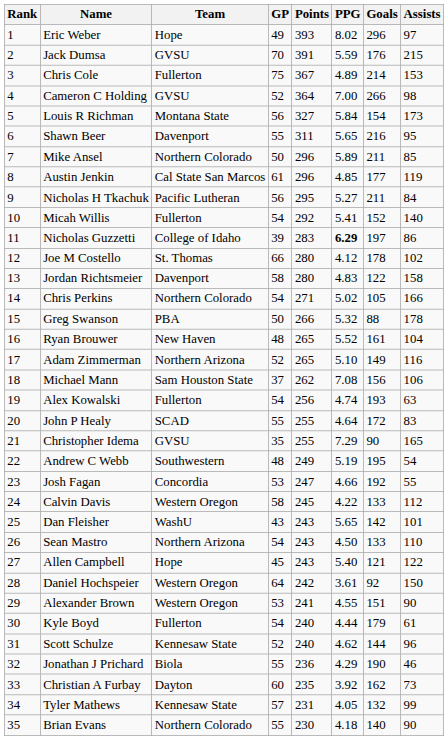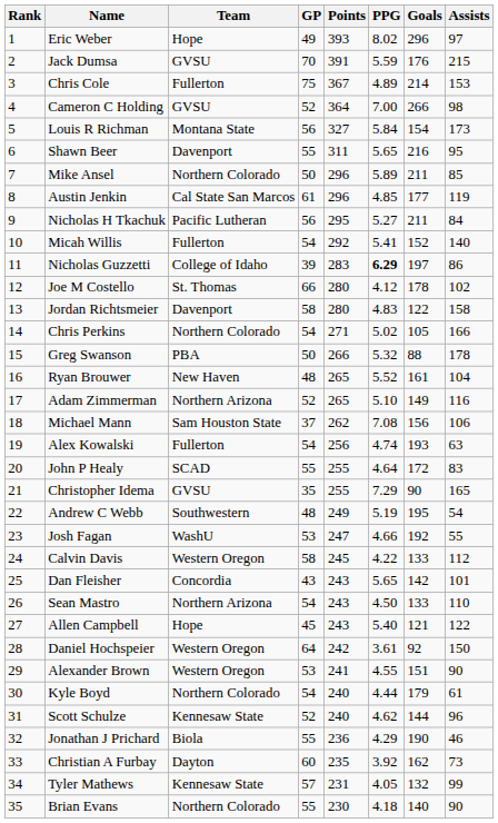 <table class="wikitable sortable">
 <tr>
 <th>Rank</th>
 <th>Name</th>
 <th>Team</th>
 <th>GP</th>
 <th>Points</th>
 <th>PPG</th>
 <th>Goals</th>
 <th>Assists</th>
 </tr>
 <tr>
 <td>1</td>
 <td>Eric Weber</td>
 <td>Hope</td>
 <td>49</td>
 <td>393</td>
 <td>8.02</td>
 <td>296</td>
 <td>97</td>
 </tr>
 <tr>
 <td>2</td>
 <td>Jack Dumsa</td>
 <td>GVSU</td>
 <td>70</td>
 <td>391</td>
 <td>5.59</td>
 <td>176</td>
 <td>215</td>
 </tr>
 <tr>
 <td>3</td>
 <td>Chris Cole</td>
 <td>Fullerton</td>
 <td>75</td>
 <td>367</td>
 <td>4.89</td>
 <td>214</td>
 <td>153</td>
 </tr>
 <tr>
 <td>4</td>
 <td>Cameron C Holding</td>
 <td>GVSU</td>
 <td>52</td>
 <td>364</td>
 <td>7.00</td>
 <td>266</td>
 <td>98</td>
 </tr>
 <tr>
 <td>5</td>
 <td>Louis R Richman</td>
 <td>Montana State</td>
 <td>56</td>
 <td>327</td>
 <td>5.84</td>
 <td>154</td>
 <td>173</td>
 </tr>
 <tr>
 <td>6</td>
 <td>Shawn Beer</td>
 <td>Davenport</td>
 <td>55</td>
 <td>311</td>
 <td>5.65</td>
 <td>216</td>
 <td>95</td>
 </tr>
 <tr>
 <td>7</td>
 <td>Mike Ansel</td>
 <td>Northern Colorado</td>
 <td>50</td>
 <td>296</td>
 <td>5.89</td>
 <td>211</td>
 <td>85</td>
 </tr>
 <tr>
 <td>8</td>
 <td>Austin Jenkin</td>
 <td>Cal State San Marcos</td>
 <td>61</td>
 <td>296</td>
 <td>4.85</td>
 <td>177</td>
 <td>119</td>
 </tr>
 <tr>
 <td>9</td>
 <td>Nicholas H Tkachuk</td>
 <td>Pacific Lutheran</td>
 <td>56</td>
 <td>295</td>
 <td>5.27</td>
 <td>211</td>
 <td>84</td>
 </tr>
 <tr>
 <td>10</td>
 <td>Micah Willis</td>
 <td>Fullerton</td>
 <td>54</td>
 <td>292</td>
 <td>5.41</td>
 <td>152</td>
 <td>140</td>
 </tr>
 <tr>
 <td>11</td>
 <td>Nicholas Guzzetti</td>
 <td>College of Idaho</td>
 <td>39</td>
 <td>283</td>
 <td><strong>6.29</strong></td>
 <td>197</td>
 <td>86</td>
 </tr>
 <tr>
 <td>12</td>
 <td>Joe M Costello</td>
 <td>St. Thomas</td>
 <td>66</td>
 <td>280</td>
 <td>4.12</td>
 <td>178</td>
 <td>102</td>
 </tr>
 <tr>
 <td>13</td>
 <td>Jordan Richtsmeier</td>
 <td>Davenport</td>
 <td>58</td>
 <td>280</td>
 <td>4.83</td>
 <td>122</td>
 <td>158</td>
 </tr>
 <tr>
 <td>14</td>
 <td>Chris Perkins</td>
 <td>Northern Colorado</td>
 <td>54</td>
 <td>271</td>
 <td>5.02</td>
 <td>105</td>
 <td>166</td>
 </tr>
 <tr>
 <td>15</td>
 <td>Greg Swanson</td>
 <td>PBA</td>
 <td>50</td>
 <td>266</td>
 <td>5.32</td>
 <td>88</td>
 <td>178</td>
 </tr>
 <tr>
 <td>16</td>
 <td>Ryan Brouwer</td>
 <td>New Haven</td>
 <td>48</td>
 <td>265</td>
 <td>5.52</td>
 <td>161</td>
 <td>104</td>
 </tr>
 <tr>
 <td>17</td>
 <td>Adam Zimmerman</td>
 <td>Northern Arizona</td>
 <td>52</td>
 <td>265</td>
 <td>5.10</td>
 <td>149</td>
 <td>116</td>
 </tr>
 <tr>
 <td>18</td>
 <td>Michael Mann</td>
 <td>Sam Houston State</td>
 <td>37</td>
 <td>262</td>
 <td>7.08</td>
 <td>156</td>
 <td>106</td>
 </tr>
 <tr>
 <td>19</td>
 <td>Alex Kowalski</td>
 <td>Fullerton</td>
 <td>54</td>
 <td>256</td>
 <td>4.74</td>
 <td>193</td>
 <td>63</td>
 </tr>
 <tr>
 <td>20</td>
 <td>John P Healy</td>
 <td>SCAD</td>
 <td>55</td>
 <td>255</td>
 <td>4.64</td>
 <td>172</td>
 <td>83</td>
 </tr>
 <tr>
 <td>21</td>
 <td>Christopher Idema</td>
 <td>GVSU</td>
 <td>35</td>
 <td>255</td>
 <td>7.29</td>
 <td>90</td>
 <td>165</td>
 </tr>
 <tr>
 <td>22</td>
 <td>Andrew C Webb</td>
 <td>Southwestern</td>
 <td>48</td>
 <td>249</td>
 <td>5.19</td>
 <td>195</td>
 <td>54</td>
 </tr>
 <tr>
 <td>23</td>
 <td>Josh Fagan</td>
-<td>Concordia</td>
+<td>WashU</td>
 <td>53</td>
 <td>247</td>
 <td>4.66</td>
 <td>192</td>
 <td>55</td>
 </tr>
 <tr>
 <td>24</td>
 <td>Calvin Davis</td>
 <td>Western Oregon</td>
 <td>58</td>
 <td>245</td>
 <td>4.22</td>
 <td>133</td>
 <td>112</td>
 </tr>
 <tr>
 <td>25</td>
 <td>Dan Fleisher</td>
-<td>WashU</td>
+<td>Concordia</td>
 <td>43</td>
 <td>243</td>
 <td>5.65</td>
 <td>142</td>
 <td>101</td>
 </tr>
 <tr>
 <td>26</td>
 <td>Sean Mastro</td>
 <td>Northern Arizona</td>
 <td>54</td>
 <td>243</td>
 <td>4.50</td>
 <td>133</td>
 <td>110</td>
 </tr>
 <tr>
 <td>27</td>
 <td>Allen Campbell</td>
 <td>Hope</td>
 <td>45</td>
 <td>243</td>
 <td>5.40</td>
 <td>121</td>
 <td>122</td>
 </tr>
 <tr>
 <td>28</td>
 <td>Daniel Hochspeier</td>
 <td>Western Oregon</td>
 <td>64</td>
 <td>242</td>
 <td>3.61</td>
 <td>92</td>
 <td>150</td>
 </tr>
 <tr>
 <td>29</td>
 <td>Alexander Brown</td>
 <td>Western Oregon</td>
 <td>53</td>
 <td>241</td>
 <td>4.55</td>
 <td>151</td>
 <td>90</td>
 </tr>
 <tr>
 <td>30</td>
 <td>Kyle Boyd</td>
-<td>Fullerton</td>
+<td>Northern Colorado</td>
 <td>54</td>
 <td>240</td>
 <td>4.44</td>
 <td>179</td>
 <td>61</td>
 </tr>
 <tr>
 <td>31</td>
 <td>Scott Schulze</td>
 <td>Kennesaw State</td>
 <td>52</td>
 <td>240</td>
 <td>4.62</td>
 <td>144</td>
 <td>96</td>
 </tr>
 <tr>
 <td>32</td>
 <td>Jonathan J Prichard</td>
 <td>Biola</td>
 <td>55</td>
 <td>236</td>
 <td>4.29</td>
 <td>190</td>
 <td>46</td>
 </tr>
 <tr>
 <td>33</td>
 <td>Christian A Furbay</td>
 <td>Dayton</td>
 <td>60</td>
 <td>235</td>
 <td>3.92</td>
 <td>162</td>
 <td>73</td>
 </tr>
 <tr>
 <td>34</td>
 <td>Tyler Mathews</td>
 <td>Kennesaw State</td>
 <td>57</td>
 <td>231</td>
 <td>4.05</td>
 <td>132</td>
 <td>99</td>
 </tr>
 <tr>
 <td>35</td>
 <td>Brian Evans</td>
 <td>Northern Colorado</td>
 <td>55</td>
 <td>230</td>
 <td>4.18</td>
 <td>140</td>
 <td>90</td>
 </tr>
 </table>
